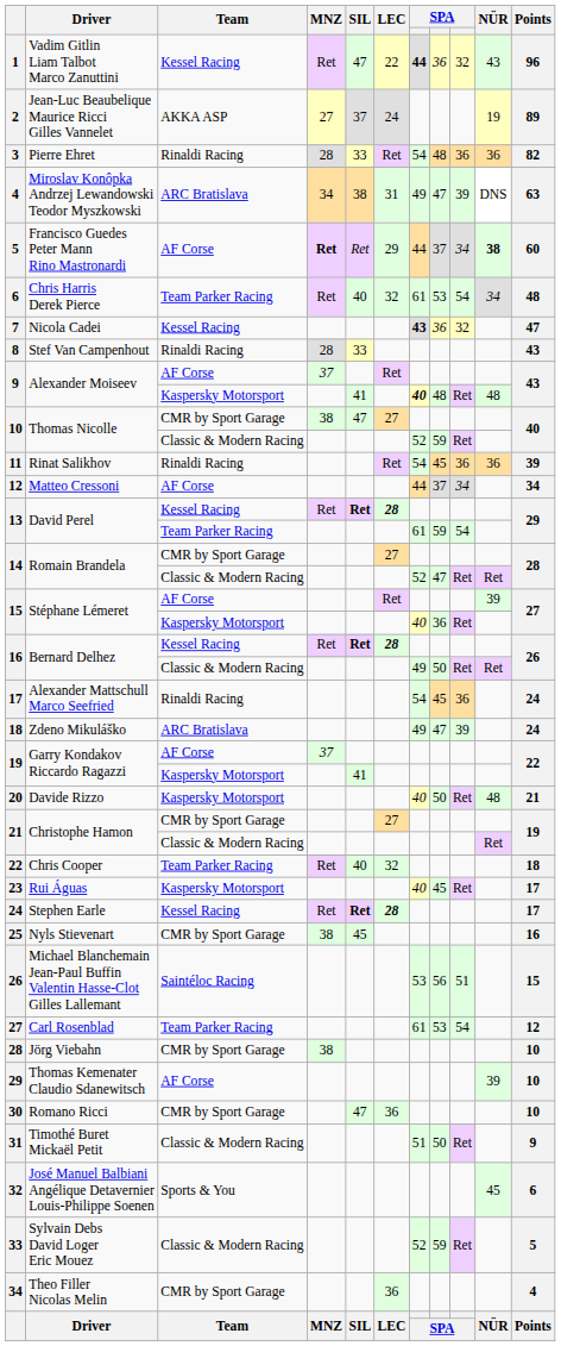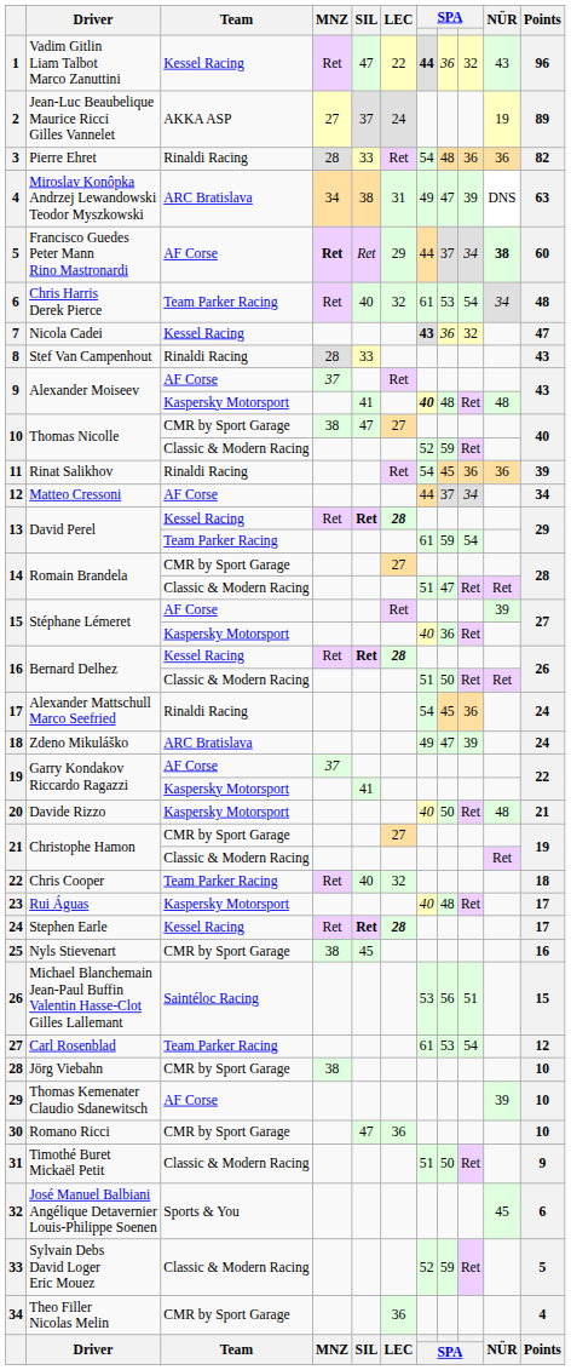 <table class="wikitable" style="font-size: 85%; text-align:center;">
 <tr>
 <th rowspan=2></th>
 <th rowspan=2>Driver</th>
 <th rowspan=2>Team</th>
 <th rowspan=2>MNZ<br></th>
 <th rowspan=2>SIL<br></th>
 <th rowspan=2>LEC<br></th>
 <th colspan=3><a href='#'>SPA</a><br></th>
 <th rowspan=2>NÜR<br></th>
 <th rowspan=2>Points</th>
 </tr>
 <tr>
 <th></th>
 <th></th>
 <th></th>
 </tr>
 <tr>
 <th>1</th>
 <td align=left> Vadim Gitlin<br> Liam Talbot<br> Marco Zanuttini</td>
 <td align=left> <a href='#'>Kessel Racing</a></td>
 <td style="background:#EFCFFF;">Ret</td>
 <td style="background:#DFFFDF;">47</td>
 <td style="background:#FFFFBF;">22</td>
 <td style="background:#DFDFDF;"><strong>44</strong></td>
 <td style="background:#FFFFBF;"><em>36</em></td>
 <td style="background:#FFFFBF;">32</td>
 <td style="background:#DFFFDF;">43</td>
 <th>96</th>
 </tr>
 <tr>
 <th>2</th>
 <td align=left> Jean-Luc Beaubelique<br> Maurice Ricci<br> Gilles Vannelet</td>
 <td align=left> AKKA ASP</td>
 <td style="background:#FFFFBF;">27</td>
 <td style="background:#DFDFDF;">37</td>
 <td style="background:#DFDFDF;">24</td>
 <td></td>
 <td></td>
 <td></td>
 <td style="background:#FFFFBF;">19</td>
 <th>89</th>
 </tr>
 <tr>
 <th>3</th>
 <td align=left> Pierre Ehret</td>
 <td align=left> Rinaldi Racing</td>
 <td style="background:#DFDFDF;">28</td>
 <td style="background:#FFFFBF;">33</td>
 <td style="background:#EFCFFF;">Ret</td>
 <td style="background:#DFFFDF;">54</td>
 <td style="background:#FFDF9F;">48</td>
 <td style="background:#FFDF9F;">36</td>
 <td style="background:#FFDF9F;">36</td>
 <th>82</th>
 </tr>
 <tr>
 <th>4</th>
 <td align=left> <a href='#'>Miroslav Konôpka</a><br> Andrzej Lewandowski<br> Teodor Myszkowski</td>
 <td align=left> <a href='#'>ARC Bratislava</a></td>
 <td style="background:#FFDF9F;">34</td>
 <td style="background:#FFDF9F;">38</td>
 <td style="background:#DFFFDF;">31</td>
 <td style="background:#DFFFDF;">49</td>
 <td style="background:#DFFFDF;">47</td>
 <td style="background:#DFFFDF;">39</td>
 <td style="background:#FFFFFF;">DNS</td>
 <th>63</th>
 </tr>
 <tr>
 <th>5</th>
 <td align=left> Francisco Guedes<br> Peter Mann<br> <a href='#'>Rino Mastronardi</a></td>
 <td align=left> <a href='#'>AF Corse</a></td>
 <td style="background:#EFCFFF;"><strong>Ret</strong></td>
 <td style="background:#EFCFFF;"><em>Ret</em></td>
 <td style="background:#DFFFDF;">29</td>
 <td style="background:#FFDF9F;">44</td>
 <td style="background:#DFDFDF;">37</td>
 <td style="background:#DFDFDF;"><em>34</em></td>
 <td style="background:#DFFFDF;"><strong>38</strong></td>
 <th>60</th>
 </tr>
 <tr>
 <th>6</th>
 <td align=left> <a href='#'>Chris Harris</a><br> Derek Pierce</td>
 <td align=left> <a href='#'>Team Parker Racing</a></td>
 <td style="background:#EFCFFF;">Ret</td>
 <td style="background:#DFFFDF;">40</td>
 <td style="background:#DFFFDF;">32</td>
 <td style="background:#DFFFDF;">61</td>
 <td style="background:#DFFFDF;">53</td>
 <td style="background:#DFFFDF;">54</td>
 <td style="background:#DFDFDF;"><em>34</em></td>
 <th>48</th>
 </tr>
 <tr>
 <th>7</th>
 <td align=left> Nicola Cadei</td>
 <td align=left> <a href='#'>Kessel Racing</a></td>
 <td></td>
 <td></td>
 <td></td>
 <td style="background:#DFDFDF;"><strong>43</strong></td>
 <td style="background:#FFFFBF;"><em>36</em></td>
 <td style="background:#FFFFBF;">32</td>
 <td></td>
 <th>47</th>
 </tr>
 <tr>
 <th>8</th>
 <td align=left> Stef Van Campenhout</td>
 <td align=left> Rinaldi Racing</td>
 <td style="background:#DFDFDF;">28</td>
 <td style="background:#FFFFBF;">33</td>
 <td></td>
 <td></td>
 <td></td>
 <td></td>
 <td></td>
 <th>43</th>
 </tr>
 <tr>
 <th rowspan=2>9</th>
 <td rowspan=2 align=left> Alexander Moiseev</td>
 <td align=left> <a href='#'>AF Corse</a></td>
 <td style="background:#DFFFDF;"><em>37</em></td>
 <td></td>
 <td style="background:#EFCFFF;">Ret</td>
 <td></td>
 <td></td>
 <td></td>
 <td></td>
 <th rowspan=2>43</th>
 </tr>
 <tr>
 <td align=left> <a href='#'>Kaspersky Motorsport</a></td>
 <td></td>
 <td style="background:#DFFFDF;">41</td>
 <td></td>
 <td style="background:#FFFFBF;"><strong><em>40</em></strong></td>
 <td style="background:#DFFFDF;">48</td>
 <td style="background:#EFCFFF;">Ret</td>
 <td style="background:#DFFFDF;">48</td>
 </tr>
 <tr>
 <th rowspan=2>10</th>
 <td rowspan=2 align=left> Thomas Nicolle</td>
 <td align=left> CMR by Sport Garage</td>
 <td style="background:#DFFFDF;">38</td>
 <td style="background:#DFFFDF;">47</td>
 <td style="background:#FFDF9F;">27</td>
 <td></td>
 <td></td>
 <td></td>
 <td></td>
 <th rowspan=2>40</th>
 </tr>
 <tr>
 <td align=left> Classic & Modern Racing</td>
 <td></td>
 <td></td>
 <td></td>
 <td style="background:#DFFFDF;">52</td>
 <td style="background:#DFFFDF;">59</td>
 <td style="background:#EFCFFF;">Ret</td>
 <td></td>
 </tr>
 <tr>
 <th>11</th>
 <td align=left> Rinat Salikhov</td>
 <td align=left> Rinaldi Racing</td>
 <td></td>
 <td></td>
 <td style="background:#EFCFFF;">Ret</td>
 <td style="background:#DFFFDF;">54</td>
 <td style="background:#FFDF9F;">45</td>
 <td style="background:#FFDF9F;">36</td>
 <td style="background:#FFDF9F;">36</td>
 <th>39</th>
 </tr>
 <tr>
 <th>12</th>
 <td align=left> <a href='#'>Matteo Cressoni</a></td>
 <td align=left> <a href='#'>AF Corse</a></td>
 <td></td>
 <td></td>
 <td></td>
 <td style="background:#FFDF9F;">44</td>
 <td style="background:#DFDFDF;">37</td>
 <td style="background:#DFDFDF;"><em>34</em></td>
 <td></td>
 <th>34</th>
 </tr>
 <tr>
 <th rowspan=2>13</th>
 <td rowspan=2 align=left> David Perel</td>
 <td align=left> <a href='#'>Kessel Racing</a></td>
 <td style="background:#EFCFFF;">Ret</td>
 <td style="background:#EFCFFF;"><strong>Ret</strong></td>
 <td style="background:#DFFFDF;"><strong><em>28</em></strong></td>
 <td></td>
 <td></td>
 <td></td>
 <td></td>
 <th rowspan=2>29</th>
 </tr>
 <tr>
 <td align=left> <a href='#'>Team Parker Racing</a></td>
 <td></td>
 <td></td>
 <td></td>
 <td style="background:#DFFFDF;">61</td>
 <td style="background:#DFFFDF;">59</td>
 <td style="background:#DFFFDF;">54</td>
 <td></td>
 </tr>
 <tr>
 <th rowspan=2>14</th>
 <td rowspan=2 align=left> Romain Brandela</td>
 <td align=left> CMR by Sport Garage</td>
 <td></td>
 <td></td>
 <td style="background:#FFDF9F;">27</td>
 <td></td>
 <td></td>
 <td></td>
 <td></td>
 <th rowspan=2>28</th>
 </tr>
 <tr>
 <td align=left> Classic & Modern Racing</td>
 <td></td>
 <td></td>
 <td></td>
-<td style="background:#DFFFDF;">52</td>
+<td style="background:#DFFFDF;">51</td>
 <td style="background:#DFFFDF;">47</td>
 <td style="background:#EFCFFF;">Ret</td>
 <td style="background:#EFCFFF;">Ret</td>
 </tr>
 <tr>
 <th rowspan=2>15</th>
 <td rowspan=2 align=left> Stéphane Lémeret</td>
 <td align=left> <a href='#'>AF Corse</a></td>
 <td></td>
 <td></td>
 <td style="background:#EFCFFF;">Ret</td>
 <td></td>
 <td></td>
 <td></td>
 <td style="background:#DFFFDF;">39</td>
 <th rowspan=2>27</th>
 </tr>
 <tr>
 <td align=left> <a href='#'>Kaspersky Motorsport</a></td>
 <td></td>
 <td></td>
 <td></td>
 <td style="background:#FFFFBF;"><em>40</em></td>
 <td style="background:#DFFFDF;">36</td>
 <td style="background:#EFCFFF;">Ret</td>
 <td></td>
 </tr>
 <tr>
 <th rowspan=2>16</th>
 <td rowspan=2 align=left> Bernard Delhez</td>
 <td align=left> <a href='#'>Kessel Racing</a></td>
 <td style="background:#EFCFFF;">Ret</td>
 <td style="background:#EFCFFF;"><strong>Ret</strong></td>
 <td style="background:#DFFFDF;"><strong><em>28</em></strong></td>
 <td></td>
 <td></td>
 <td></td>
 <td></td>
 <th rowspan=2>26</th>
 </tr>
 <tr>
 <td align=left> Classic & Modern Racing</td>
 <td></td>
 <td></td>
 <td></td>
-<td style="background:#DFFFDF;">49</td>
+<td style="background:#DFFFDF;">51</td>
 <td style="background:#DFFFDF;">50</td>
 <td style="background:#EFCFFF;">Ret</td>
 <td style="background:#EFCFFF;">Ret</td>
 </tr>
 <tr>
 <th>17</th>
 <td align=left> Alexander Mattschull<br> <a href='#'>Marco Seefried</a></td>
 <td align=left> Rinaldi Racing</td>
 <td></td>
 <td></td>
 <td></td>
 <td style="background:#DFFFDF;">54</td>
 <td style="background:#FFDF9F;">45</td>
 <td style="background:#FFDF9F;">36</td>
 <td></td>
 <th>24</th>
 </tr>
 <tr>
 <th>18</th>
 <td align=left> Zdeno Mikuláško</td>
 <td align=left> <a href='#'>ARC Bratislava</a></td>
 <td></td>
 <td></td>
 <td></td>
 <td style="background:#DFFFDF;">49</td>
 <td style="background:#DFFFDF;">47</td>
 <td style="background:#DFFFDF;">39</td>
 <td></td>
 <th>24</th>
 </tr>
 <tr>
 <th rowspan=2>19</th>
 <td rowspan=2 align=left> Garry Kondakov<br> Riccardo Ragazzi</td>
 <td align=left> <a href='#'>AF Corse</a></td>
 <td style="background:#DFFFDF;"><em>37</em></td>
 <td></td>
 <td></td>
 <td></td>
 <td></td>
 <td></td>
 <td></td>
 <th rowspan=2>22</th>
 </tr>
 <tr>
 <td align=left> <a href='#'>Kaspersky Motorsport</a></td>
 <td></td>
 <td style="background:#DFFFDF;">41</td>
 <td></td>
 <td></td>
 <td></td>
 <td></td>
 <td></td>
 </tr>
 <tr>
 <th>20</th>
 <td align=left> Davide Rizzo</td>
 <td align=left> <a href='#'>Kaspersky Motorsport</a></td>
 <td></td>
 <td></td>
 <td></td>
 <td style="background:#FFFFBF;"><em>40</em></td>
 <td style="background:#DFFFDF;">50</td>
 <td style="background:#EFCFFF;">Ret</td>
 <td style="background:#DFFFDF;">48</td>
 <th>21</th>
 </tr>
 <tr>
 <th rowspan=2>21</th>
 <td rowspan=2 align=left> Christophe Hamon</td>
 <td align=left> CMR by Sport Garage</td>
 <td></td>
 <td></td>
 <td style="background:#FFDF9F;">27</td>
 <td></td>
 <td></td>
 <td></td>
 <td></td>
 <th rowspan=2>19</th>
 </tr>
 <tr>
 <td align=left> Classic & Modern Racing</td>
 <td></td>
 <td></td>
 <td></td>
 <td></td>
 <td></td>
 <td></td>
 <td style="background:#EFCFFF;">Ret</td>
 </tr>
 <tr>
 <th>22</th>
 <td align=left> Chris Cooper</td>
 <td align=left> <a href='#'>Team Parker Racing</a></td>
 <td style="background:#EFCFFF;">Ret</td>
 <td style="background:#DFFFDF;">40</td>
 <td style="background:#DFFFDF;">32</td>
 <td></td>
 <td></td>
 <td></td>
 <td></td>
 <th>18</th>
 </tr>
 <tr>
 <th>23</th>
 <td align=left> <a href='#'>Rui Águas</a></td>
 <td align=left> <a href='#'>Kaspersky Motorsport</a></td>
 <td></td>
 <td></td>
 <td></td>
 <td style="background:#FFFFBF;"><em>40</em></td>
-<td style="background:#DFFFDF;">45</td>
+<td style="background:#DFFFDF;">48</td>
 <td style="background:#EFCFFF;">Ret</td>
 <td></td>
 <th>17</th>
 </tr>
 <tr>
 <th>24</th>
 <td align=left> Stephen Earle</td>
 <td align=left> <a href='#'>Kessel Racing</a></td>
 <td style="background:#EFCFFF;">Ret</td>
 <td style="background:#EFCFFF;"><strong>Ret</strong></td>
 <td style="background:#DFFFDF;"><strong><em>28</em></strong></td>
 <td></td>
 <td></td>
 <td></td>
 <td></td>
 <th>17</th>
 </tr>
 <tr>
 <th>25</th>
 <td align=left> Nyls Stievenart</td>
 <td align=left> CMR by Sport Garage</td>
 <td style="background:#DFFFDF;">38</td>
 <td style="background:#DFFFDF;">45</td>
 <td></td>
 <td></td>
 <td></td>
 <td></td>
 <td></td>
 <th>16</th>
 </tr>
 <tr>
 <th>26</th>
 <td align=left> Michael Blanchemain<br> Jean-Paul Buffin<br> <a href='#'>Valentin Hasse-Clot</a><br> Gilles Lallemant</td>
 <td align=left> <a href='#'>Saintéloc Racing</a></td>
 <td></td>
 <td></td>
 <td></td>
 <td style="background:#DFFFDF;">53</td>
 <td style="background:#DFFFDF;">56</td>
 <td style="background:#DFFFDF;">51</td>
 <td></td>
 <th>15</th>
 </tr>
 <tr>
 <th>27</th>
 <td align=left> <a href='#'>Carl Rosenblad</a></td>
 <td align=left> <a href='#'>Team Parker Racing</a></td>
 <td></td>
 <td></td>
 <td></td>
 <td style="background:#DFFFDF;">61</td>
 <td style="background:#DFFFDF;">53</td>
 <td style="background:#DFFFDF;">54</td>
 <td></td>
 <th>12</th>
 </tr>
 <tr>
 <th>28</th>
 <td align=left> Jörg Viebahn</td>
 <td align=left> CMR by Sport Garage</td>
 <td style="background:#DFFFDF;">38</td>
 <td></td>
 <td></td>
 <td></td>
 <td></td>
 <td></td>
 <td></td>
 <th>10</th>
 </tr>
 <tr>
 <th>29</th>
 <td align=left> Thomas Kemenater<br> Claudio Sdanewitsch</td>
 <td align=left> <a href='#'>AF Corse</a></td>
 <td></td>
 <td></td>
 <td></td>
 <td></td>
 <td></td>
 <td></td>
 <td style="background:#DFFFDF;">39</td>
 <th>10</th>
 </tr>
 <tr>
 <th>30</th>
 <td align=left> Romano Ricci</td>
 <td align=left> CMR by Sport Garage</td>
 <td></td>
 <td style="background:#DFFFDF;">47</td>
 <td style="background:#DFFFDF;">36</td>
 <td></td>
 <td></td>
 <td></td>
 <td></td>
 <th>10</th>
 </tr>
 <tr>
 <th>31</th>
 <td align=left> Timothé Buret<br> Mickaël Petit</td>
 <td align=left> Classic & Modern Racing</td>
 <td></td>
 <td></td>
 <td></td>
 <td style="background:#DFFFDF;">51</td>
 <td style="background:#DFFFDF;">50</td>
 <td style="background:#EFCFFF;">Ret</td>
 <td></td>
 <th>9</th>
 </tr>
 <tr>
 <th>32</th>
 <td align=left> <a href='#'>José Manuel Balbiani</a><br> Angélique Detavernier<br> Louis-Philippe Soenen</td>
 <td align=left> Sports & You</td>
 <td></td>
 <td></td>
 <td></td>
 <td></td>
 <td></td>
 <td></td>
 <td style="background:#DFFFDF;">45</td>
 <th>6</th>
 </tr>
 <tr>
 <th>33</th>
 <td align=left> Sylvain Debs<br> David Loger<br> Eric Mouez</td>
 <td align=left> Classic & Modern Racing</td>
 <td></td>
 <td></td>
 <td></td>
 <td style="background:#DFFFDF;">52</td>
 <td style="background:#DFFFDF;">59</td>
 <td style="background:#EFCFFF;">Ret</td>
 <td></td>
 <th>5</th>
 </tr>
 <tr>
 <th>34</th>
 <td align=left> Theo Filler<br> Nicolas Melin</td>
 <td align=left> CMR by Sport Garage</td>
 <td></td>
 <td></td>
 <td style="background:#DFFFDF;">36</td>
 <td></td>
 <td></td>
 <td></td>
 <td></td>
 <th>4</th>
 </tr>
 <tr valign="top">
 <th valign=middle rowspan=2></th>
 <th valign=middle rowspan=2>Driver</th>
 <th valign=middle rowspan=2>Team</th>
 <th valign=middle rowspan=2>MNZ<br></th>
 <th valign=middle rowspan=2>SIL<br></th>
 <th valign=middle rowspan=2>LEC<br></th>
 <th></th>
 <th></th>
 <th></th>
 <th valign=middle rowspan=2>NÜR<br></th>
 <th valign=middle rowspan=2>Points</th>
 </tr>
 <tr>
 <th colspan=3><a href='#'>SPA</a><br></th>
 </tr>
 </table>
